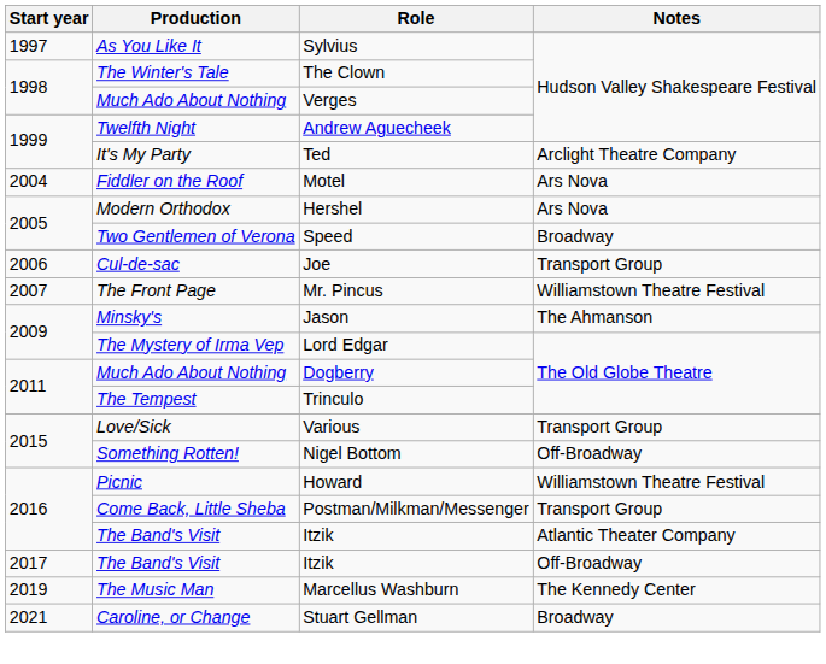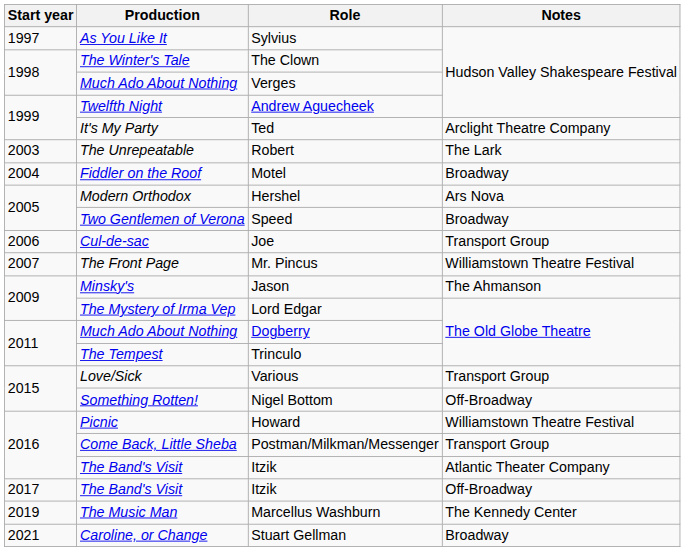 <table class="wikitable sortable">
 <tr>
 <th>Start year</th>
 <th>Production</th>
 <th>Role</th>
 <th class="unsortable">Notes</th>
 </tr>
 <tr>
 <td>1997</td>
 <td><em><a href='#'>As You Like It</a></em></td>
 <td>Sylvius</td>
 <td rowspan="4">Hudson Valley Shakespeare Festival</td>
 </tr>
 <tr>
 <td rowspan="2">1998</td>
 <td><em><a href='#'>The Winter's Tale</a></em></td>
 <td>The Clown</td>
 </tr>
 <tr>
 <td><em><a href='#'>Much Ado About Nothing</a></em></td>
 <td>Verges</td>
 </tr>
 <tr>
 <td rowspan="2">1999</td>
 <td><em><a href='#'>Twelfth Night</a></em></td>
 <td><a href='#'>Andrew Aguecheek</a></td>
 </tr>
 <tr>
 <td><em>It's My Party</em></td>
 <td>Ted</td>
 <td>Arclight Theatre Company</td>
 </tr>
 <tr>
+<td>2003</td>
+<td><em>The Unrepeatable</em></td>
+<td>Robert</td>
+<td>The Lark</td>
+</tr>
+<tr>
 <td>2004</td>
 <td><em><a href='#'>Fiddler on the Roof</a></em></td>
 <td>Motel</td>
-<td>Ars Nova</td>
+<td>Broadway</td>
 </tr>
 <tr>
 <td rowspan="2">2005</td>
 <td><em>Modern Orthodox</em></td>
 <td>Hershel</td>
 <td>Ars Nova</td>
 </tr>
 <tr>
 <td><em><a href='#'>Two Gentlemen of Verona</a></em></td>
 <td>Speed</td>
 <td>Broadway</td>
 </tr>
 <tr>
 <td>2006</td>
 <td><em><a href='#'>Cul-de-sac</a></em></td>
 <td>Joe</td>
 <td>Transport Group</td>
 </tr>
 <tr>
 <td>2007</td>
 <td><em>The Front Page</em></td>
 <td>Mr. Pincus</td>
 <td>Williamstown Theatre Festival</td>
 </tr>
 <tr>
 <td rowspan="2">2009</td>
 <td><em><a href='#'>Minsky's</a></em></td>
 <td>Jason</td>
 <td>The Ahmanson</td>
 </tr>
 <tr>
 <td><em><a href='#'>The Mystery of Irma Vep</a></em></td>
 <td>Lord Edgar</td>
 <td rowspan="3"><a href='#'>The Old Globe Theatre</a></td>
 </tr>
 <tr>
 <td rowspan="2">2011</td>
 <td><em><a href='#'>Much Ado About Nothing</a></em></td>
 <td><a href='#'>Dogberry</a></td>
 </tr>
 <tr>
 <td><em><a href='#'>The Tempest</a></em></td>
 <td>Trinculo</td>
 </tr>
 <tr>
 <td rowspan="2">2015</td>
 <td><em>Love/Sick</em></td>
 <td>Various</td>
 <td>Transport Group</td>
 </tr>
 <tr>
 <td><em><a href='#'>Something Rotten!</a></em></td>
 <td>Nigel Bottom</td>
 <td>Off-Broadway</td>
 </tr>
 <tr>
 <td rowspan="3">2016</td>
 <td><em><a href='#'>Picnic</a></em></td>
 <td>Howard</td>
 <td>Williamstown Theatre Festival</td>
 </tr>
 <tr>
 <td><em><a href='#'>Come Back, Little Sheba</a></em></td>
 <td>Postman/Milkman/Messenger</td>
 <td>Transport Group</td>
 </tr>
 <tr>
 <td><em><a href='#'>The Band's Visit</a></em></td>
 <td>Itzik</td>
 <td>Atlantic Theater Company</td>
 </tr>
 <tr>
 <td rowspan="1">2017</td>
 <td><em><a href='#'>The Band's Visit</a></em></td>
 <td>Itzik</td>
 <td>Off-Broadway</td>
 </tr>
 <tr>
 <td>2019</td>
 <td><em><a href='#'>The Music Man</a></em></td>
 <td>Marcellus Washburn</td>
 <td>The Kennedy Center</td>
 </tr>
 <tr>
 <td>2021</td>
 <td><em><a href='#'>Caroline, or Change</a></em></td>
 <td>Stuart Gellman</td>
 <td>Broadway</td>
 </tr>
 </table>
